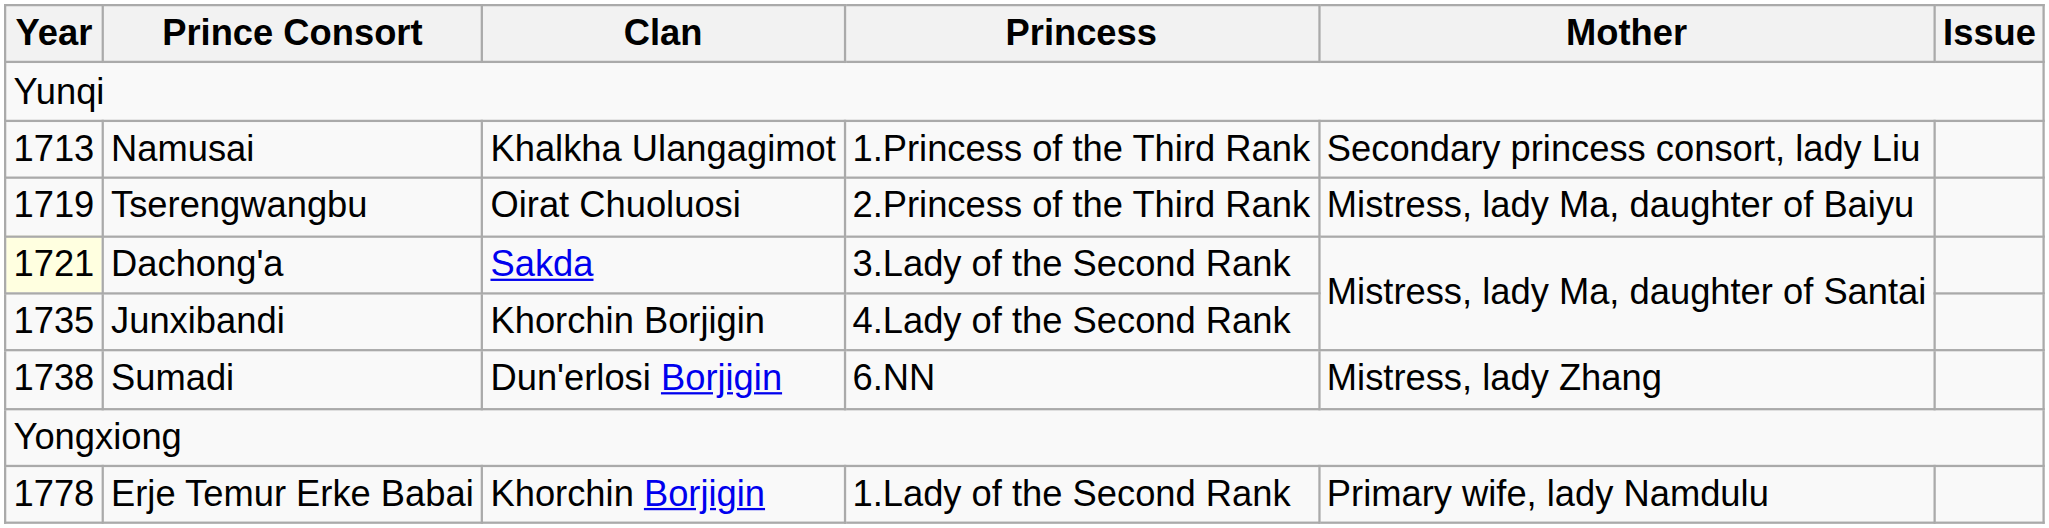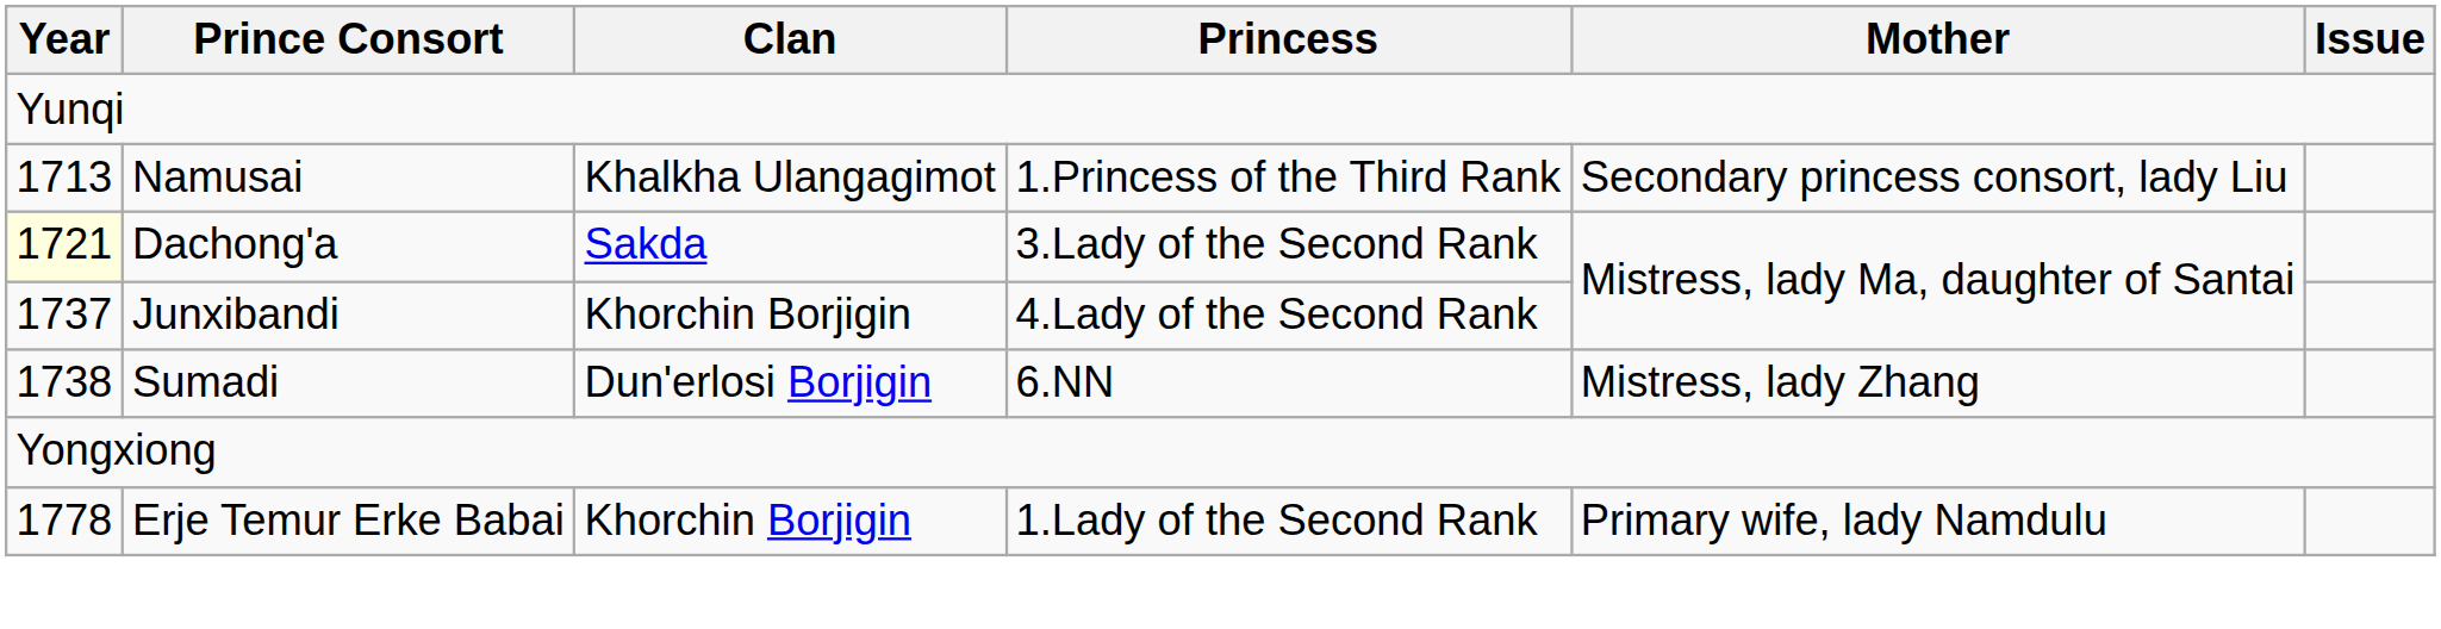 <table class="wikitable">
 <tr>
 <th>Year</th>
 <th>Prince Consort</th>
 <th>Clan</th>
 <th>Princess</th>
 <th>Mother</th>
 <th>Issue</th>
 </tr>
 <tr>
 <td colspan="6">Yunqi</td>
 </tr>
 <tr>
 <td>1713</td>
 <td>Namusai</td>
 <td>Khalkha Ulangagimot</td>
 <td>1.Princess of the Third Rank</td>
 <td>Secondary princess consort, lady Liu</td>
 <td></td>
 </tr>
 <tr>
-<td>1719</td>
-<td>Tserengwangbu</td>
-<td>Oirat Chuoluosi</td>
-<td>2.Princess of the Third Rank</td>
-<td>Mistress, lady Ma, daughter of Baiyu</td>
-<td></td>
-</tr>
-<tr>
 <td style="background: lightyellow;">1721</td>
 <td>Dachong'a</td>
 <td><a href='#'>Sakda</a></td>
 <td>3.Lady of the Second Rank</td>
 <td rowspan="2">Mistress, lady Ma, daughter of Santai</td>
 <td></td>
 </tr>
 <tr>
-<td>1735</td>
+<td>1737</td>
 <td>Junxibandi</td>
 <td>Khorchin Borjigin</td>
 <td>4.Lady of the Second Rank</td>
 <td></td>
 </tr>
 <tr>
 <td>1738</td>
 <td>Sumadi</td>
 <td>Dun'erlosi <a href='#'>Borjigin</a></td>
 <td>6.NN</td>
 <td>Mistress, lady Zhang</td>
 <td></td>
 </tr>
 <tr>
 <td colspan="6">Yongxiong</td>
 </tr>
 <tr>
 <td>1778</td>
 <td>Erje Temur Erke Babai</td>
 <td>Khorchin <a href='#'>Borjigin</a></td>
 <td>1.Lady of the Second Rank</td>
 <td>Primary wife, lady Namdulu</td>
 <td></td>
 </tr>
 </table>
